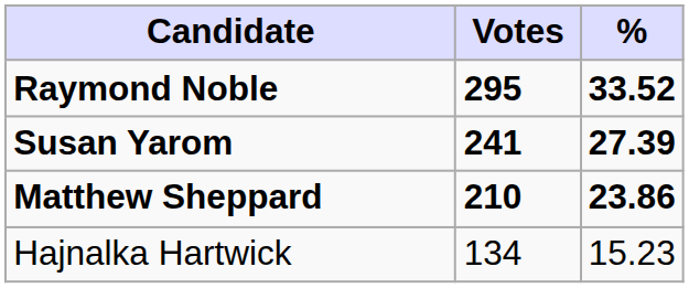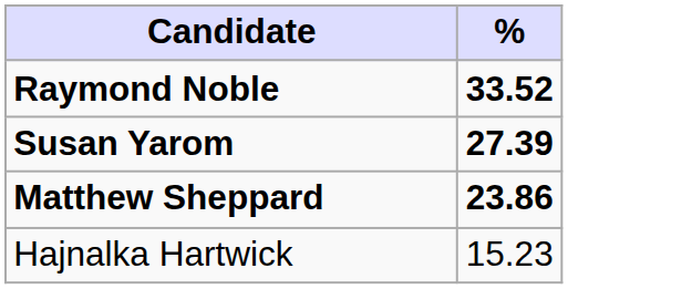 <table class="wikitable">
 <tr>
 <th style="background:#ddf; width:200px;">Candidate</th>
-<th style="background:#ddf; width:50px;">Votes</th>
 <th style="background:#ddf; width:30px;">%</th>
 </tr>
 <tr>
 <td><strong>Raymond Noble</strong></td>
-<td><strong>295</strong></td>
 <td><strong>33.52</strong></td>
 </tr>
 <tr>
 <td><strong>Susan Yarom</strong></td>
-<td><strong>241</strong></td>
 <td><strong>27.39</strong></td>
 </tr>
 <tr>
 <td><strong>Matthew Sheppard</strong></td>
-<td><strong>210</strong></td>
 <td><strong>23.86</strong></td>
 </tr>
 <tr>
 <td>Hajnalka Hartwick</td>
-<td>134</td>
 <td>15.23</td>
 </tr>
 </table>
